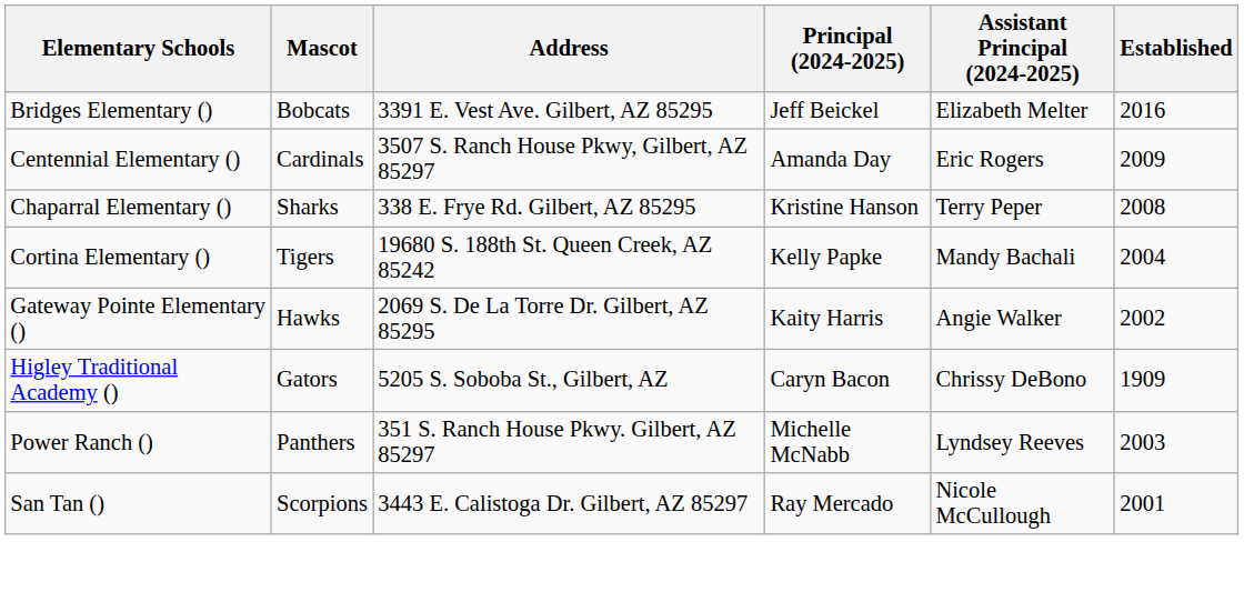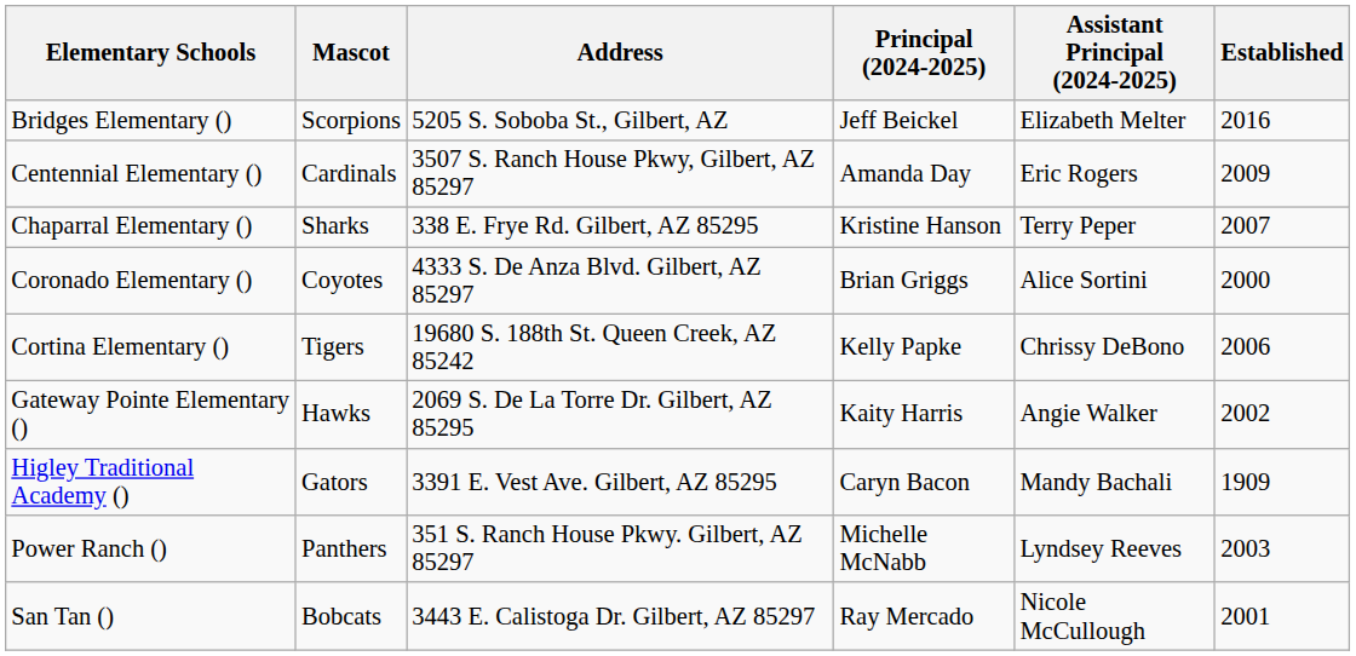 <table class="wikitable">
 <tr>
 <th>Elementary Schools</th>
 <th>Mascot</th>
 <th>Address</th>
 <th>Principal <br> (2024-2025)</th>
 <th>Assistant Principal <br> (2024-2025)</th>
 <th>Established</th>
 </tr>
 <tr>
 <td>Bridges Elementary ()</td>
-<td>Bobcats</td>
-<td>3391 E. Vest Ave. Gilbert, AZ 85295</td>
+<td>Scorpions</td>
+<td>5205 S. Soboba St., Gilbert, AZ</td>
 <td>Jeff Beickel</td>
 <td>Elizabeth Melter</td>
 <td>2016</td>
 </tr>
 <tr>
 <td>Centennial Elementary ()</td>
 <td>Cardinals</td>
 <td>3507 S. Ranch House Pkwy, Gilbert, AZ 85297</td>
 <td>Amanda Day</td>
 <td>Eric Rogers</td>
 <td>2009</td>
 </tr>
 <tr>
 <td>Chaparral Elementary ()</td>
 <td>Sharks</td>
 <td>338 E. Frye Rd. Gilbert, AZ 85295</td>
 <td>Kristine Hanson</td>
 <td>Terry Peper</td>
-<td>2008</td>
+<td>2007</td>
+</tr>
+<tr>
+<td>Coronado Elementary ()</td>
+<td>Coyotes</td>
+<td>4333 S. De Anza Blvd. Gilbert, AZ 85297</td>
+<td>Brian Griggs</td>
+<td>Alice Sortini</td>
+<td>2000</td>
 </tr>
 <tr>
 <td>Cortina Elementary ()</td>
 <td>Tigers</td>
 <td>19680 S. 188th St. Queen Creek, AZ 85242</td>
 <td>Kelly Papke</td>
-<td>Mandy Bachali</td>
-<td>2004</td>
+<td>Chrissy DeBono</td>
+<td>2006</td>
 </tr>
 <tr>
 <td>Gateway Pointe Elementary ()</td>
 <td>Hawks</td>
 <td>2069 S. De La Torre Dr. Gilbert, AZ 85295</td>
 <td>Kaity Harris</td>
 <td>Angie Walker</td>
 <td>2002</td>
 </tr>
 <tr>
 <td><a href='#'>Higley Traditional Academy</a> ()</td>
 <td>Gators</td>
-<td>5205 S. Soboba St., Gilbert, AZ</td>
+<td>3391 E. Vest Ave. Gilbert, AZ 85295</td>
 <td>Caryn Bacon</td>
-<td>Chrissy DeBono</td>
+<td>Mandy Bachali</td>
 <td>1909</td>
 </tr>
 <tr>
 <td>Power Ranch ()</td>
 <td>Panthers</td>
 <td>351 S. Ranch House Pkwy. Gilbert, AZ 85297</td>
 <td>Michelle McNabb</td>
 <td>Lyndsey Reeves</td>
 <td>2003</td>
 </tr>
 <tr>
 <td>San Tan ()</td>
-<td>Scorpions</td>
+<td>Bobcats</td>
 <td>3443 E. Calistoga Dr. Gilbert, AZ 85297</td>
 <td>Ray Mercado</td>
 <td>Nicole McCullough</td>
 <td>2001</td>
 </tr>
 </table>
